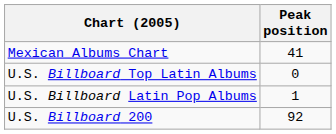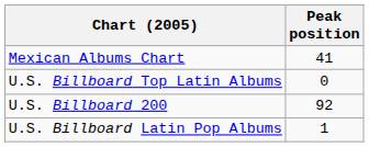 <table class="wikitable">
 <tr>
 <th align="left">Chart (2005)</th>
 <th align="left">Peak<br>position</th>
 </tr>
 <tr>
 <td><a href='#'>Mexican Albums Chart</a></td>
 <td style="text-align:center;">41</td>
 </tr>
 <tr>
 <td align="left">U.S. <a href='#'><em>Billboard</em> Top Latin Albums</a></td>
 <td style="text-align:center;">0</td>
 </tr>
 <tr>
+<td align="left">U.S. <a href='#'><em>Billboard</em> 200</a></td>
+<td style="text-align:center;">92</td>
+</tr>
+<tr>
 <td align="left">U.S. <em>Billboard</em> <a href='#'>Latin Pop Albums</a></td>
 <td style="text-align:center;">1</td>
 </tr>
-<tr>
-<td align="left">U.S. <a href='#'><em>Billboard</em> 200</a></td>
-<td style="text-align:center;">92</td>
-</tr>
 </table>
